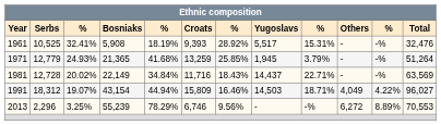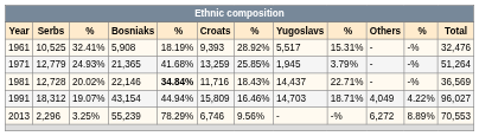 <table border="2" cellspacing="0" cellpadding="4" rules="all" width="50%" style="clear:all; margin:6px 0 0em 0em; border-style: solid; border-width: 1px; border-collapse:collapse; font-size:85%; empty-cells:show" class="mw-collapsible mw-collapsed">
 <tr>
 <td colspan="14" align=center style="background:#778899; color:white"><strong>Ethnic composition</strong></td>
 </tr>
 <tr>
 </tr>
 <tr bgcolor="#FFEBCD">
 <th>Year</th>
 <th>Serbs</th>
 <th> %</th>
 <th>Bosniaks</th>
 <th> %</th>
 <th>Croats</th>
 <th> %</th>
 <th>Yugoslavs</th>
 <th> %</th>
 <th>Others</th>
 <th> %</th>
 <th>Total</th>
 </tr>
 <tr bgcolor="#fffaf0">
 <td>1961</td>
 <td>10,525</td>
 <td>32.41%</td>
 <td>5,908</td>
 <td>18.19%</td>
 <td>9,393</td>
 <td>28.92%</td>
 <td>5,517</td>
 <td>15.31%</td>
 <td>-</td>
 <td>-%</td>
 <td>32,476</td>
 </tr>
 <tr bgcolor="#f5f5f5">
 <td>1971</td>
 <td>12,779</td>
 <td>24.93%</td>
 <td>21,365</td>
 <td>41.68%</td>
 <td>13,259</td>
 <td>25.85%</td>
 <td>1,945</td>
 <td>3.79%</td>
 <td>-</td>
 <td>-%</td>
 <td>51,264</td>
 </tr>
 <tr bgcolor="#fffaf0">
 <td>1981</td>
 <td>12,728</td>
 <td>20.02%</td>
-<td>22,149</td>
-<td>34.84%</td>
+<td>22,146</td>
+<td><strong>34.84%</strong></td>
 <td>11,716</td>
 <td>18.43%</td>
 <td>14,437</td>
 <td>22.71%</td>
 <td>-</td>
 <td>-%</td>
-<td>63,569</td>
+<td>36,569</td>
 </tr>
 <tr bgcolor="#f5f5f5">
 <td>1991</td>
 <td>18,312</td>
 <td>19.07%</td>
 <td>43,154</td>
 <td>44.94%</td>
 <td>15,809</td>
 <td>16.46%</td>
-<td>14,503</td>
+<td>14,703</td>
 <td>18.71%</td>
 <td>4,049</td>
 <td>4.22%</td>
 <td>96,027</td>
 </tr>
 <tr bgcolor="#fffaf0">
 <td>2013</td>
 <td>2,296</td>
 <td>3.25%</td>
 <td>55,239</td>
 <td>78.29%</td>
 <td>6,746</td>
 <td>9.56%</td>
 <td>-</td>
 <td>-%</td>
 <td>6,272</td>
 <td>8.89%</td>
 <td>70,553</td>
 </tr>
 <tr>
 <td colspan="14" align=center style="background:#dcdcdc;"></td>
 </tr>
 </table>
